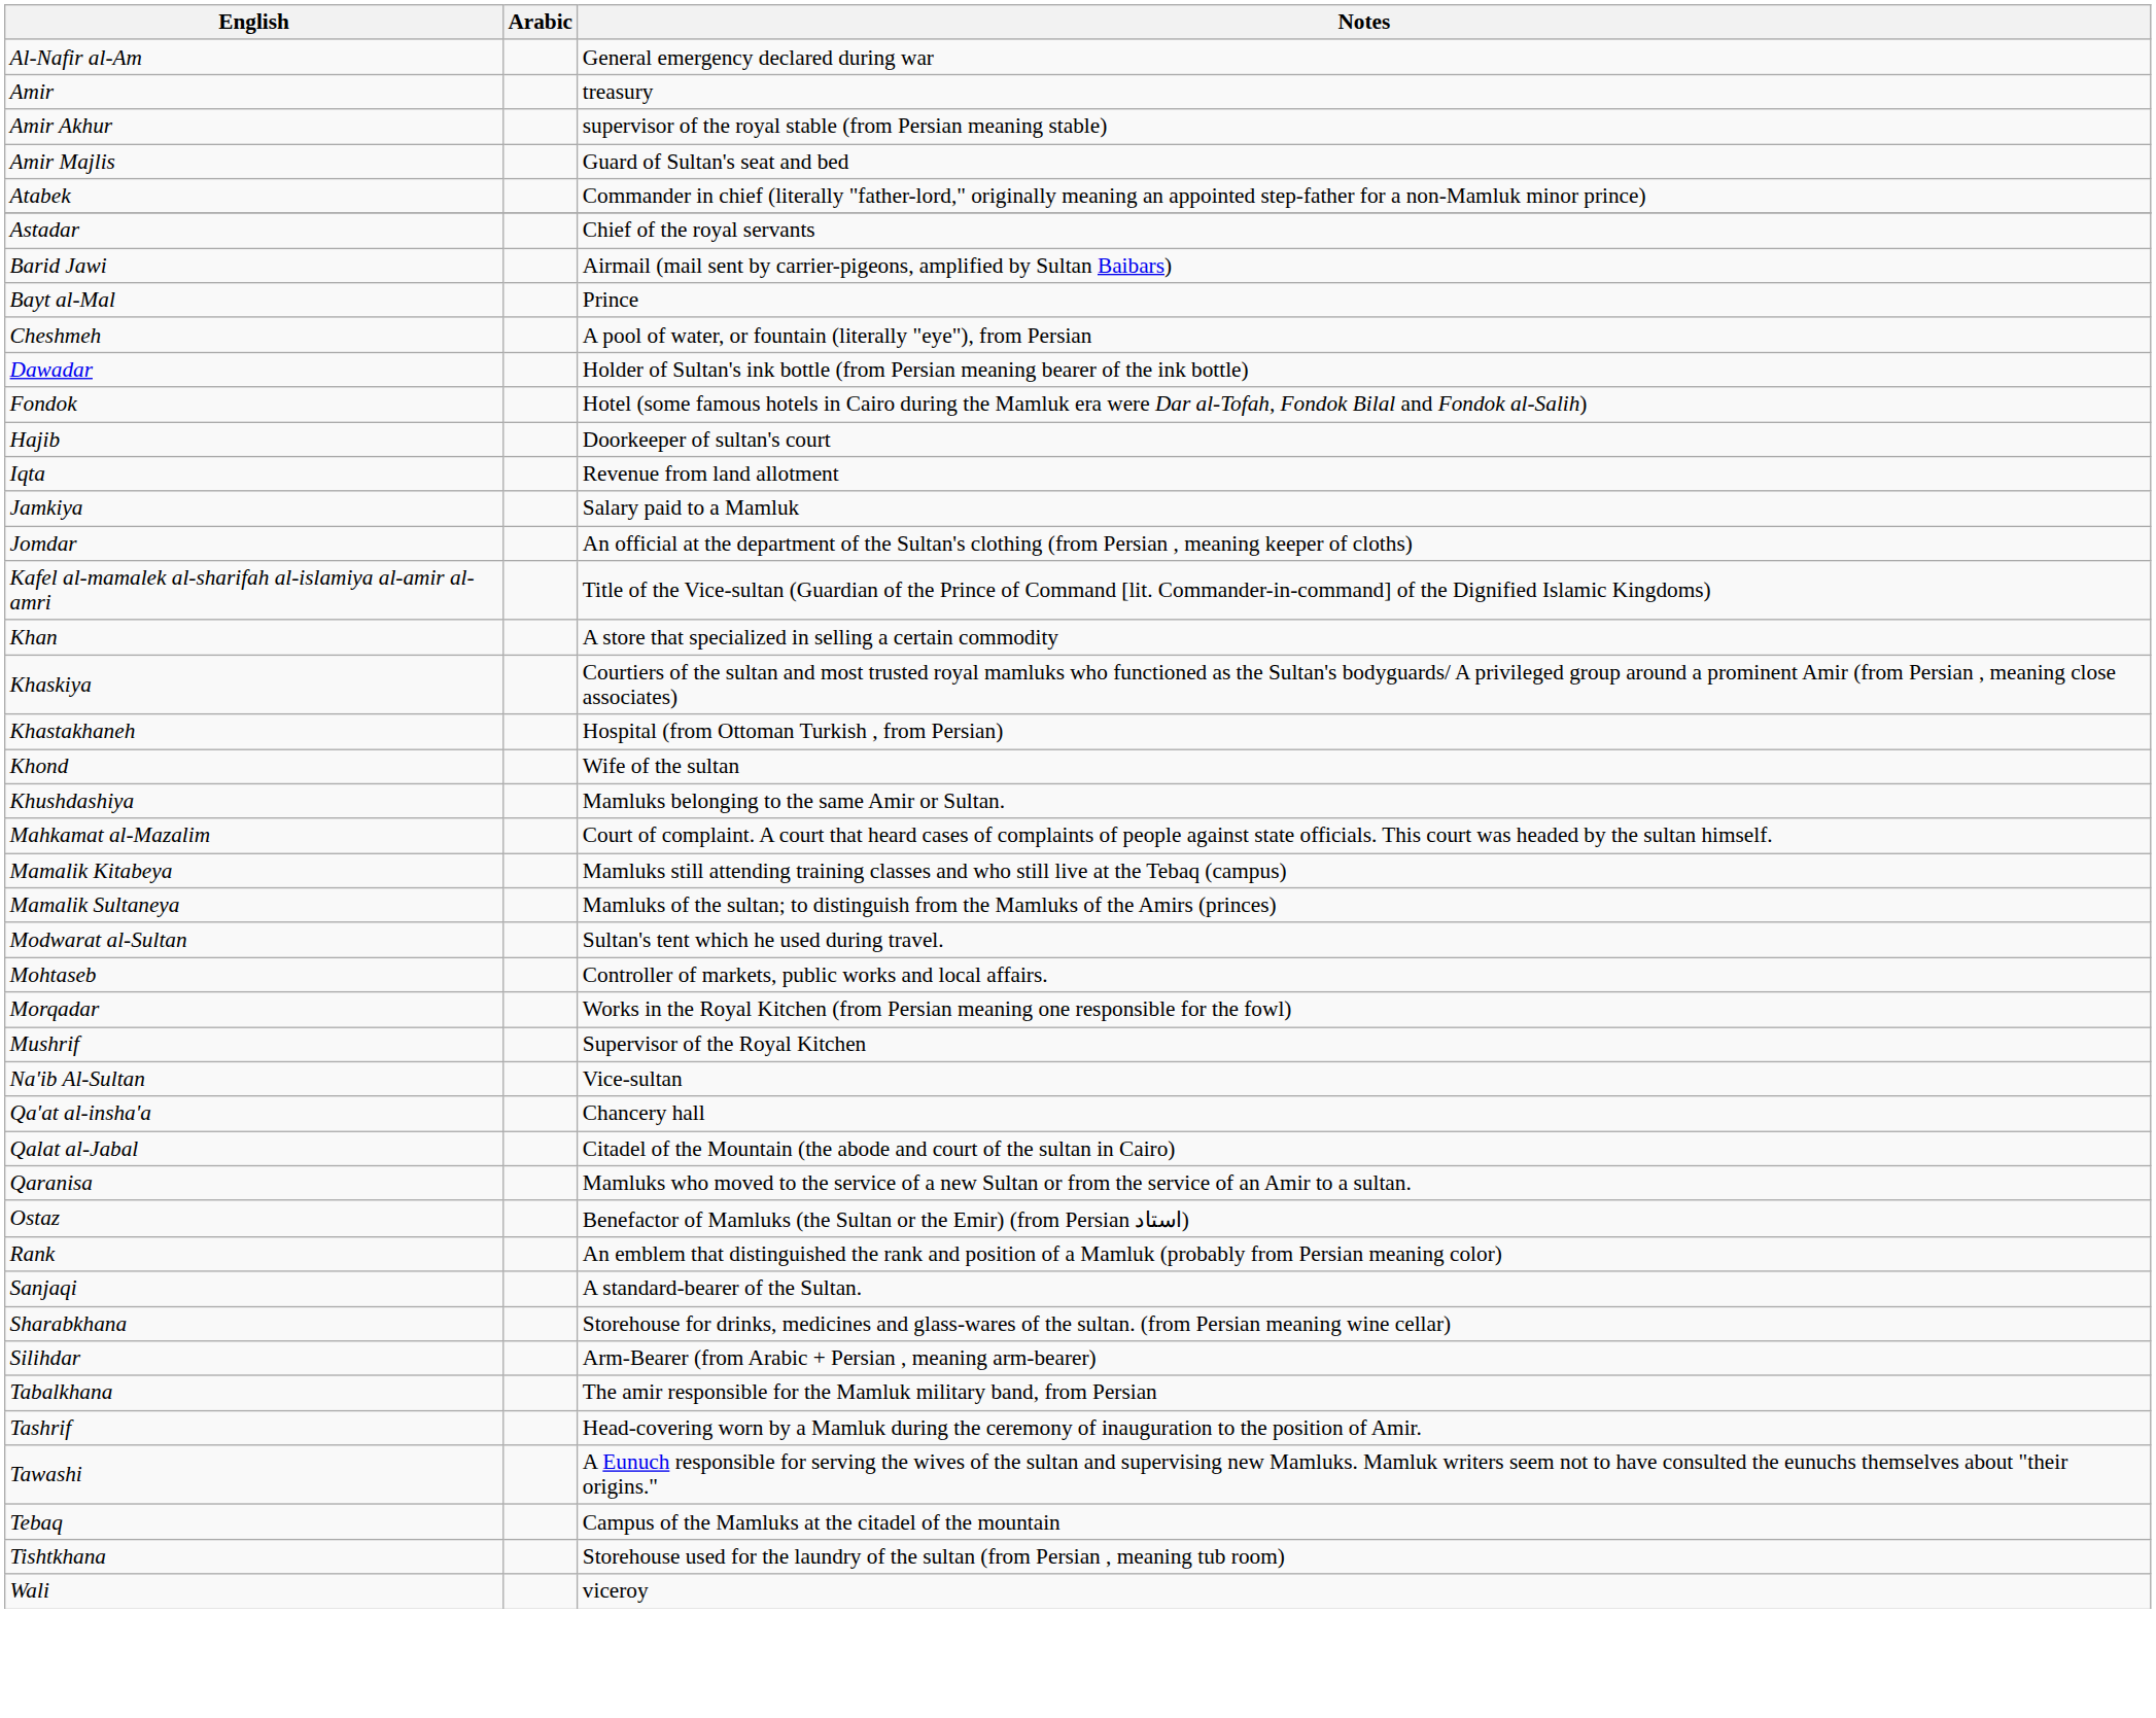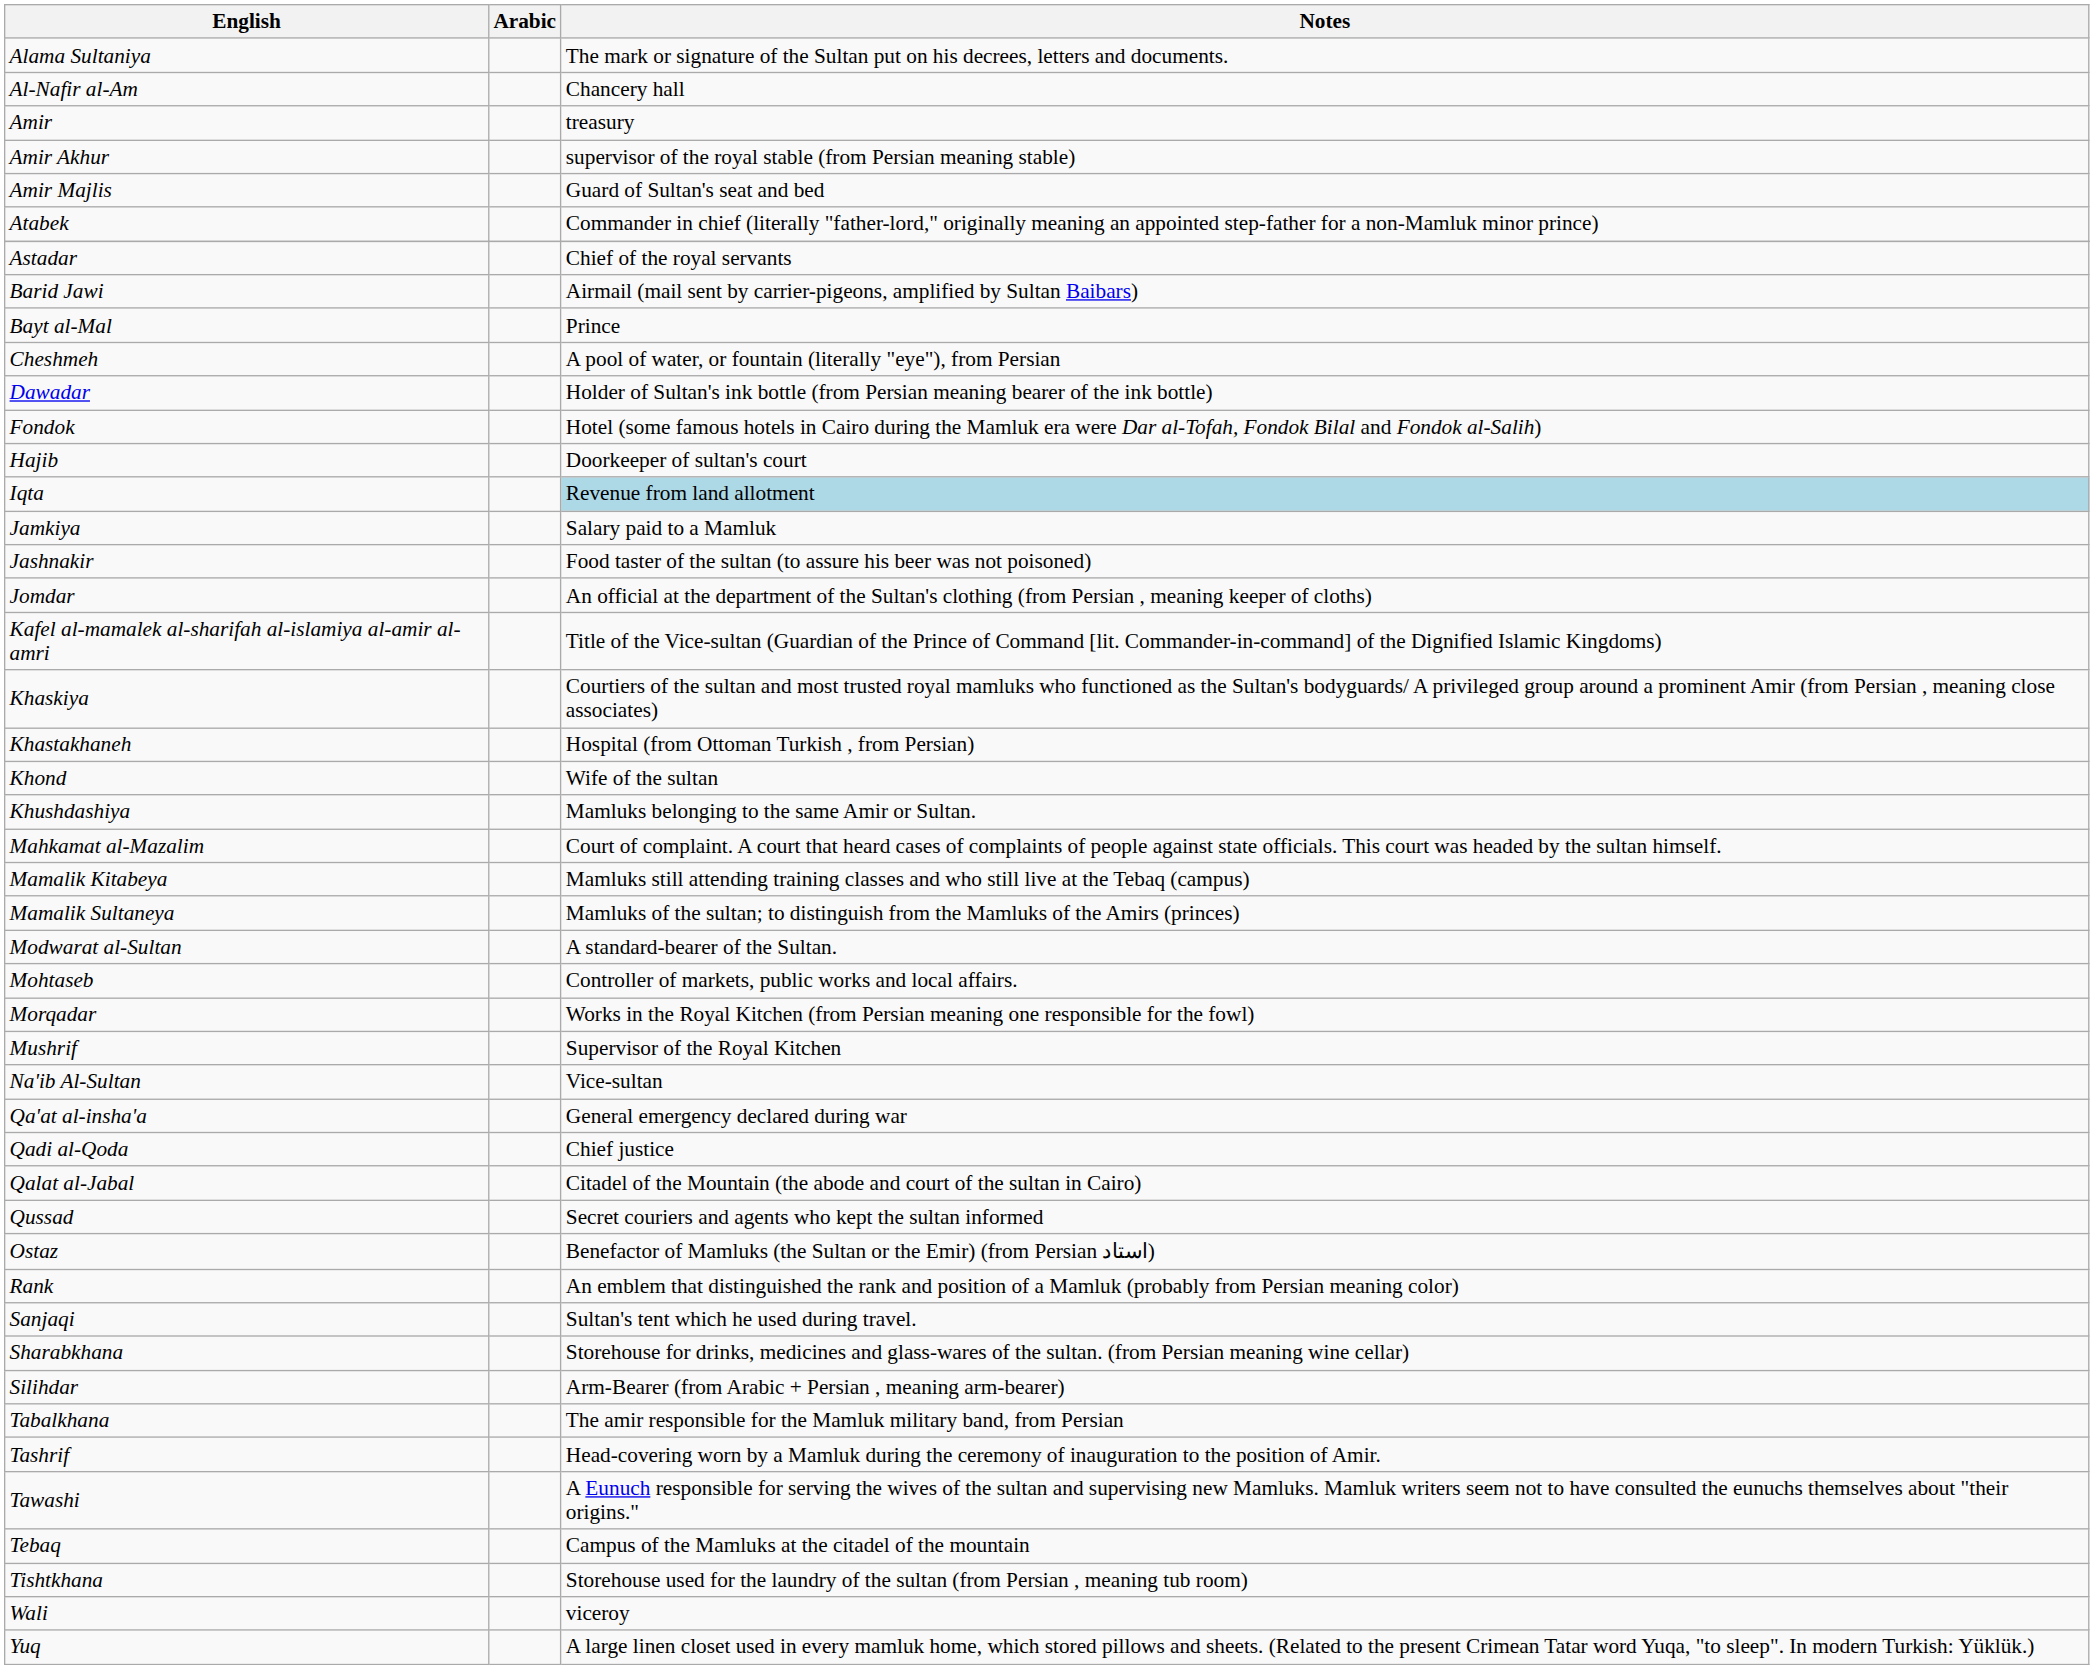 <table class="wikitable">
 <tr>
 <th>English</th>
 <th>Arabic</th>
 <th>Notes</th>
 </tr>
 <tr>
+<td><em>Alama Sultaniya</em></td>
+<td></td>
+<td>The mark or signature of the Sultan put on his decrees, letters and documents.</td>
+</tr>
+<tr>
 <td><em>Al-Nafir al-Am</em></td>
 <td></td>
-<td>General emergency declared during war</td>
+<td>Chancery hall</td>
 </tr>
 <tr>
 <td><em>Amir</em></td>
 <td></td>
 <td>treasury</td>
 </tr>
 <tr>
 <td><em>Amir Akhur</em></td>
 <td></td>
 <td>supervisor of the royal stable (from Persian  meaning stable)</td>
 </tr>
 <tr>
 <td><em>Amir Majlis</em></td>
 <td></td>
 <td>Guard of Sultan's seat and bed</td>
 </tr>
 <tr>
 <td><em>Atabek</em></td>
 <td></td>
 <td>Commander in chief (literally "father-lord," originally meaning an appointed step-father for a non-Mamluk minor prince)</td>
 </tr>
 <tr>
 </tr>
 <tr>
 <td><em>Astadar</em></td>
 <td></td>
 <td>Chief of the royal servants</td>
 </tr>
 <tr>
 <td><em>Barid Jawi</em></td>
 <td></td>
 <td>Airmail (mail sent by carrier-pigeons, amplified by Sultan <a href='#'>Baibars</a>)</td>
 </tr>
 <tr>
 <td><em>Bayt al-Mal</em></td>
 <td></td>
 <td>Prince</td>
 </tr>
 <tr>
 <td><em>Cheshmeh</em></td>
 <td></td>
 <td>A pool of water, or fountain (literally "eye"), from Persian </td>
 </tr>
 <tr>
 <td><em><a href='#'>Dawadar</a></em></td>
 <td></td>
 <td>Holder of Sultan's ink bottle (from Persian  meaning bearer of the ink bottle)</td>
 </tr>
 <tr>
 <td><em>Fondok</em></td>
 <td></td>
 <td>Hotel (some famous hotels in Cairo during the Mamluk era were <em>Dar al-Tofah, Fondok Bilal</em> and <em>Fondok al-Salih</em>)</td>
 </tr>
 <tr>
 <td><em>Hajib</em></td>
 <td></td>
 <td>Doorkeeper of sultan's court</td>
 </tr>
 <tr>
 <td><em>Iqta</em></td>
 <td></td>
-<td>Revenue from land allotment</td>
+<td style="background: lightblue;">Revenue from land allotment</td>
 </tr>
 <tr>
 <td><em>Jamkiya</em></td>
 <td></td>
 <td>Salary paid to a Mamluk</td>
+</tr>
+<tr>
+<td><em>Jashnakir</em></td>
+<td></td>
+<td>Food taster of the sultan (to assure his beer was not poisoned)</td>
 </tr>
 <tr>
 <td><em>Jomdar</em></td>
 <td></td>
 <td>An official at the department of the Sultan's clothing (from Persian , meaning keeper of cloths)</td>
 </tr>
 <tr>
 <td><em>Kafel al-mamalek al-sharifah al-islamiya al-amir al-amri</em></td>
 <td></td>
 <td>Title of the Vice-sultan (Guardian of the Prince of Command [lit. Commander-in-command] of the Dignified Islamic Kingdoms)</td>
-</tr>
-<tr>
-<td><em>Khan</em></td>
-<td></td>
-<td>A store that specialized in selling a certain commodity</td>
 </tr>
 <tr>
 <td><em>Khaskiya</em></td>
 <td></td>
 <td>Courtiers of the sultan and most trusted royal mamluks who functioned as the Sultan's bodyguards/ A privileged group around a prominent Amir (from Persian , meaning close associates)</td>
 </tr>
 <tr>
 <td><em>Khastakhaneh</em></td>
 <td></td>
 <td>Hospital (from Ottoman Turkish , from Persian)</td>
 </tr>
 <tr>
 <td><em>Khond</em></td>
 <td></td>
 <td>Wife of the sultan</td>
 </tr>
 <tr>
 <td><em>Khushdashiya</em></td>
 <td></td>
 <td>Mamluks belonging to the same Amir or Sultan.</td>
 </tr>
 <tr>
 <td><em>Mahkamat al-Mazalim</em></td>
 <td></td>
 <td>Court of complaint. A court that heard cases of complaints of people against state officials. This court was headed by the sultan himself.</td>
 </tr>
 <tr>
 <td><em>Mamalik Kitabeya</em></td>
 <td></td>
 <td>Mamluks still attending training classes and who still live at the Tebaq (campus)</td>
 </tr>
 <tr>
 <td><em>Mamalik Sultaneya</em></td>
 <td></td>
 <td>Mamluks of the sultan; to distinguish from the Mamluks of the Amirs (princes)</td>
 </tr>
 <tr>
 <td><em>Modwarat al-Sultan</em></td>
 <td></td>
-<td>Sultan's tent which he used during travel.</td>
+<td>A standard-bearer of the Sultan.</td>
 </tr>
 <tr>
 <td><em>Mohtaseb</em></td>
 <td></td>
 <td>Controller of markets, public works and local affairs.</td>
 </tr>
 <tr>
 <td><em>Morqadar</em></td>
 <td></td>
 <td>Works in the Royal Kitchen (from Persian  meaning one responsible for the fowl)</td>
 </tr>
 <tr>
 <td><em>Mushrif</em></td>
 <td></td>
 <td>Supervisor of the Royal Kitchen</td>
 </tr>
 <tr>
 <td><em>Na'ib Al-Sultan</em></td>
 <td></td>
 <td>Vice-sultan</td>
 </tr>
 <tr>
 <td><em>Qa'at al-insha'a</em></td>
 <td></td>
-<td>Chancery hall</td>
+<td>General emergency declared during war</td>
+</tr>
+<tr>
+<td><em>Qadi al-Qoda</em></td>
+<td></td>
+<td>Chief justice</td>
 </tr>
 <tr>
 <td><em>Qalat al-Jabal</em></td>
 <td></td>
 <td>Citadel of the Mountain (the abode and court of the sultan in Cairo)</td>
 </tr>
 <tr>
-<td><em>Qaranisa</em></td>
+<td><em>Qussad</em></td>
 <td></td>
-<td>Mamluks who moved to the service of a new Sultan or from the service of an Amir to a sultan.</td>
+<td>Secret couriers and agents who kept the sultan informed</td>
 </tr>
 <tr>
 <td><em>Ostaz</em></td>
 <td></td>
 <td>Benefactor of Mamluks (the Sultan or the Emir) (from Persian استاد)</td>
 </tr>
 <tr>
 <td><em>Rank</em></td>
 <td></td>
 <td>An emblem that distinguished the rank and position of a Mamluk (probably from Persian  meaning color)</td>
 </tr>
 <tr>
 <td><em>Sanjaqi</em></td>
 <td></td>
-<td>A standard-bearer of the Sultan.</td>
+<td>Sultan's tent which he used during travel.</td>
 </tr>
 <tr>
 <td><em>Sharabkhana</em></td>
 <td></td>
 <td>Storehouse for drinks, medicines and glass-wares of the sultan. (from Persian  meaning wine cellar)</td>
 </tr>
 <tr>
 <td><em>Silihdar</em></td>
 <td></td>
 <td>Arm-Bearer (from Arabic  + Persian , meaning arm-bearer)</td>
 </tr>
 <tr>
 <td><em>Tabalkhana</em></td>
 <td></td>
 <td>The amir responsible for the Mamluk military band, from Persian </td>
 </tr>
 <tr>
 <td><em>Tashrif</em></td>
 <td></td>
 <td>Head-covering worn by a Mamluk during the ceremony of inauguration to the position of Amir.</td>
 </tr>
 <tr>
 <td><em>Tawashi</em></td>
 <td></td>
 <td>A <a href='#'>Eunuch</a> responsible for serving the wives of the sultan and supervising new Mamluks. Mamluk writers seem not to have consulted the eunuchs themselves about "their origins."</td>
 </tr>
 <tr>
 <td><em>Tebaq</em></td>
 <td></td>
 <td>Campus of the Mamluks at the citadel of the mountain</td>
 </tr>
 <tr>
 <td><em>Tishtkhana</em></td>
 <td></td>
 <td>Storehouse used for the laundry of the sultan (from Persian , meaning tub room)</td>
 </tr>
 <tr>
 <td><em>Wali</em></td>
 <td></td>
 <td>viceroy</td>
 </tr>
+<tr>
+<td><em>Yuq</em></td>
+<td></td>
+<td>A large linen closet used in every mamluk home, which stored pillows and sheets. (Related to the present Crimean Tatar word Yuqa, "to sleep". In modern Turkish: Yüklük.)</td>
+</tr>
 </table>
